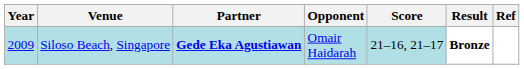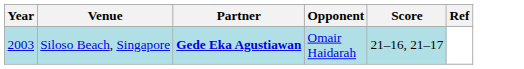 <table class="sortable wikitable" style="font-size: 90%;">
 <tr>
 <th>Year</th>
 <th>Venue</th>
 <th>Partner</th>
 <th>Opponent</th>
 <th>Score</th>
-<th>Result</th>
 <th>Ref</th>
 </tr>
 <tr style="background:#B0E0E6">
-<td align="center"><a href='#'>2009</a></td>
+<td align="center"><a href='#'>2003</a></td>
 <td align="left"><a href='#'>Siloso Beach</a>, <a href='#'>Singapore</a></td>
 <td align="left"><strong> <a href='#'>Gede Eka Agustiawan</a></strong></td>
 <td align="left"> <a href='#'>Omair</a> <br>  <a href='#'>Haidarah</a></td>
 <td align="left">21–16, 21–17</td>
-<td style="text-align:left; background:white"> <strong>Bronze</strong></td>
 <td style="text-align:center; background:white"></td>
 </tr>
 </table>
